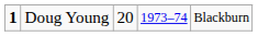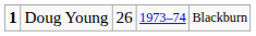 <table class="wikitable">
 <tr>
 </tr>
 <tr>
 <td><strong>1</strong></td>
 <td>Doug Young</td>
-<td>20</td>
+<td>26</td>
 <td style="font-size:80%;"><a href='#'>1973–74</a></td>
 <td style="font-size:80%;">Blackburn</td>
 </tr>
 </table>
